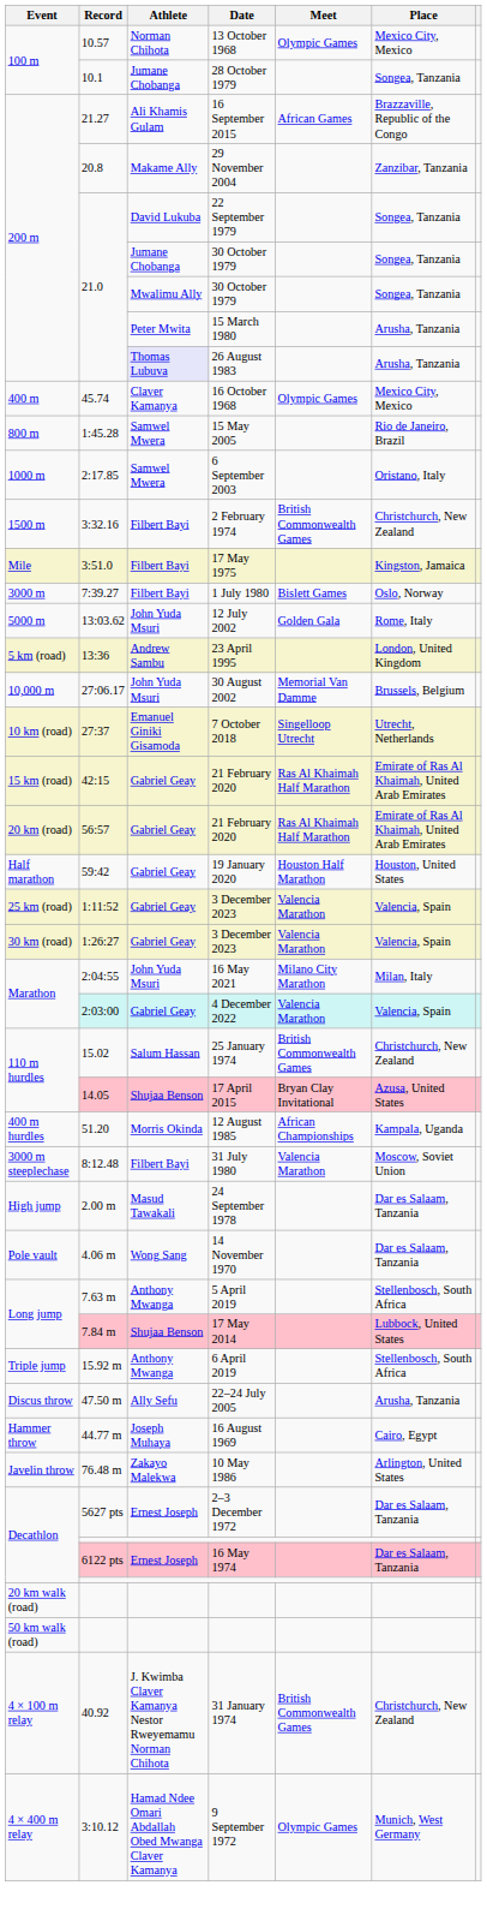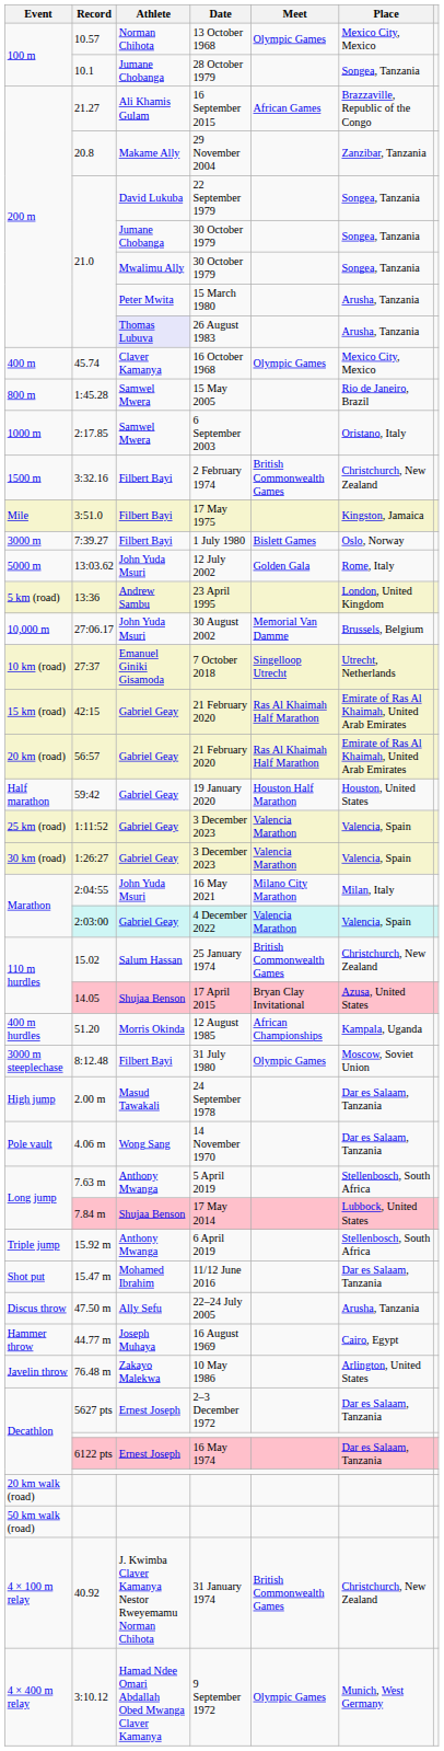 <table class="wikitable" style="font-size:95%; width: 95%;">
 <tr>
 <th>Event</th>
 <th>Record</th>
 <th>Athlete</th>
 <th>Date</th>
 <th>Meet</th>
 <th>Place</th>
 <th></th>
 </tr>
 <tr>
 <td rowspan=2><a href='#'>100 m</a></td>
 <td>10.57 </td>
 <td><a href='#'>Norman Chihota</a></td>
 <td>13 October 1968</td>
 <td><a href='#'>Olympic Games</a></td>
 <td><a href='#'>Mexico City</a>, Mexico</td>
 <td></td>
 </tr>
 <tr>
 <td>10.1 </td>
 <td><a href='#'>Jumane Chobanga</a></td>
 <td>28 October 1979</td>
 <td></td>
 <td><a href='#'>Songea</a>, Tanzania</td>
 <td></td>
 </tr>
 <tr>
 <td rowspan=7><a href='#'>200 m</a></td>
 <td>21.27 </td>
 <td><a href='#'>Ali Khamis Gulam</a></td>
 <td>16 September 2015</td>
 <td><a href='#'>African Games</a></td>
 <td><a href='#'>Brazzaville</a>, Republic of the Congo</td>
 <td></td>
 </tr>
 <tr>
 <td>20.8 </td>
 <td><a href='#'>Makame Ally</a></td>
 <td>29 November 2004</td>
 <td></td>
 <td><a href='#'>Zanzibar</a>, Tanzania</td>
 <td></td>
 </tr>
 <tr>
 <td rowspan=5>21.0 </td>
 <td><a href='#'>David Lukuba</a></td>
 <td>22 September 1979</td>
 <td></td>
 <td><a href='#'>Songea</a>, Tanzania</td>
 <td></td>
 </tr>
 <tr>
 <td><a href='#'>Jumane Chobanga</a></td>
 <td>30 October 1979</td>
 <td></td>
 <td><a href='#'>Songea</a>, Tanzania</td>
 <td></td>
 </tr>
 <tr>
 <td><a href='#'>Mwalimu Ally</a></td>
 <td>30 October 1979</td>
 <td></td>
 <td><a href='#'>Songea</a>, Tanzania</td>
 <td></td>
 </tr>
 <tr>
 <td><a href='#'>Peter Mwita</a></td>
 <td>15 March 1980</td>
 <td></td>
 <td><a href='#'>Arusha</a>, Tanzania</td>
 <td></td>
 </tr>
 <tr>
 <td style="background: lavender;"><a href='#'>Thomas Lubuva</a></td>
 <td>26 August 1983</td>
 <td></td>
 <td><a href='#'>Arusha</a>, Tanzania</td>
 <td></td>
 </tr>
 <tr>
 <td><a href='#'>400 m</a></td>
 <td>45.74 </td>
 <td><a href='#'>Claver Kamanya</a></td>
 <td>16 October 1968</td>
 <td><a href='#'>Olympic Games</a></td>
 <td><a href='#'>Mexico City</a>, Mexico</td>
 <td></td>
 </tr>
 <tr>
 <td><a href='#'>800 m</a></td>
 <td>1:45.28</td>
 <td><a href='#'>Samwel Mwera</a></td>
 <td>15 May 2005</td>
 <td></td>
 <td><a href='#'>Rio de Janeiro</a>, Brazil</td>
 <td></td>
 </tr>
 <tr>
 <td><a href='#'>1000 m</a></td>
 <td>2:17.85</td>
 <td><a href='#'>Samwel Mwera</a></td>
 <td>6 September 2003</td>
 <td></td>
 <td><a href='#'>Oristano</a>, Italy</td>
 <td></td>
 </tr>
 <tr>
 <td><a href='#'>1500 m</a></td>
 <td>3:32.16</td>
 <td><a href='#'>Filbert Bayi</a></td>
 <td>2 February 1974</td>
 <td><a href='#'>British Commonwealth Games</a></td>
 <td><a href='#'>Christchurch</a>, New Zealand</td>
 <td></td>
 </tr>
 <tr style="background:#f6F5CE;">
 <td><a href='#'>Mile</a></td>
 <td>3:51.0 </td>
 <td><a href='#'>Filbert Bayi</a></td>
 <td>17 May 1975</td>
 <td></td>
 <td><a href='#'>Kingston</a>, Jamaica</td>
 <td></td>
 </tr>
 <tr>
 <td><a href='#'>3000 m</a></td>
 <td>7:39.27</td>
 <td><a href='#'>Filbert Bayi</a></td>
 <td>1 July 1980</td>
 <td><a href='#'>Bislett Games</a></td>
 <td><a href='#'>Oslo</a>, Norway</td>
 <td></td>
 </tr>
 <tr>
 <td><a href='#'>5000 m</a></td>
 <td>13:03.62</td>
 <td><a href='#'>John Yuda Msuri</a></td>
 <td>12 July 2002</td>
 <td><a href='#'>Golden Gala</a></td>
 <td><a href='#'>Rome</a>, Italy</td>
 <td></td>
 </tr>
 <tr style="background:#f6F5CE;">
 <td><a href='#'>5 km</a> (road)</td>
 <td>13:36</td>
 <td><a href='#'>Andrew Sambu</a></td>
 <td>23 April 1995</td>
 <td></td>
 <td><a href='#'>London</a>, United Kingdom</td>
 <td></td>
 </tr>
 <tr>
 <td><a href='#'>10,000 m</a></td>
 <td>27:06.17</td>
 <td><a href='#'>John Yuda Msuri</a></td>
 <td>30 August 2002</td>
 <td><a href='#'>Memorial Van Damme</a></td>
 <td><a href='#'>Brussels</a>, Belgium</td>
 <td></td>
 </tr>
 <tr style="background:#f6F5CE;">
 <td><a href='#'>10 km</a> (road)</td>
 <td>27:37</td>
 <td><a href='#'>Emanuel Giniki Gisamoda</a></td>
 <td>7 October 2018</td>
 <td><a href='#'>Singelloop Utrecht</a></td>
 <td><a href='#'>Utrecht</a>, Netherlands</td>
 <td></td>
 </tr>
 <tr style="background:#f6F5CE;">
 <td><a href='#'>15 km</a> (road)</td>
 <td>42:15</td>
 <td><a href='#'>Gabriel Geay</a></td>
 <td>21 February 2020</td>
 <td><a href='#'>Ras Al Khaimah Half Marathon</a></td>
 <td><a href='#'>Emirate of Ras Al Khaimah</a>, United Arab Emirates</td>
 <td></td>
 </tr>
 <tr style="background:#f6F5CE;">
 <td><a href='#'>20 km</a> (road)</td>
 <td>56:57</td>
 <td><a href='#'>Gabriel Geay</a></td>
 <td>21 February 2020</td>
 <td><a href='#'>Ras Al Khaimah Half Marathon</a></td>
 <td><a href='#'>Emirate of Ras Al Khaimah</a>, United Arab Emirates</td>
 <td></td>
 </tr>
 <tr>
 <td><a href='#'>Half marathon</a></td>
 <td>59:42</td>
 <td><a href='#'>Gabriel Geay</a></td>
 <td>19 January 2020</td>
 <td><a href='#'>Houston Half Marathon</a></td>
 <td><a href='#'>Houston</a>, United States</td>
 <td></td>
 </tr>
 <tr style="background:#f6F5CE;">
 <td><a href='#'>25 km</a> (road)</td>
 <td>1:11:52</td>
 <td><a href='#'>Gabriel Geay</a></td>
 <td>3 December 2023</td>
 <td><a href='#'>Valencia Marathon</a></td>
 <td><a href='#'>Valencia</a>, Spain</td>
 <td></td>
 </tr>
 <tr style="background:#f6F5CE;">
 <td><a href='#'>30 km</a> (road)</td>
 <td>1:26:27</td>
 <td><a href='#'>Gabriel Geay</a></td>
 <td>3 December 2023</td>
 <td><a href='#'>Valencia Marathon</a></td>
 <td><a href='#'>Valencia</a>, Spain</td>
 <td></td>
 </tr>
 <tr>
 <td rowspan=2><a href='#'>Marathon</a></td>
 <td>2:04:55</td>
 <td><a href='#'>John Yuda Msuri</a></td>
 <td>16 May 2021</td>
 <td><a href='#'>Milano City Marathon</a></td>
 <td><a href='#'>Milan</a>, Italy</td>
 <td></td>
 </tr>
 <tr bgcolor=#CEF6F5>
 <td>2:03:00</td>
 <td><a href='#'>Gabriel Geay</a></td>
 <td>4 December 2022</td>
 <td><a href='#'>Valencia Marathon</a></td>
 <td><a href='#'>Valencia</a>, Spain</td>
 <td></td>
 </tr>
 <tr>
 <td rowspan=2><a href='#'>110 m hurdles</a></td>
 <td>15.02</td>
 <td><a href='#'>Salum Hassan</a></td>
 <td>25 January 1974</td>
 <td><a href='#'>British Commonwealth Games</a></td>
 <td><a href='#'>Christchurch</a>, New Zealand</td>
 <td></td>
 </tr>
 <tr style="background:pink">
 <td>14.05 </td>
 <td><a href='#'>Shujaa Benson</a></td>
 <td>17 April 2015</td>
 <td>Bryan Clay Invitational</td>
 <td><a href='#'>Azusa</a>, United States</td>
 <td></td>
 </tr>
 <tr>
 <td><a href='#'>400 m hurdles</a></td>
 <td>51.20</td>
 <td><a href='#'>Morris Okinda</a></td>
 <td>12 August 1985</td>
 <td><a href='#'>African Championships</a></td>
 <td><a href='#'>Kampala</a>, Uganda</td>
 <td></td>
 </tr>
 <tr>
 <td><a href='#'>3000 m steeplechase</a></td>
 <td>8:12.48</td>
 <td><a href='#'>Filbert Bayi</a></td>
 <td>31 July 1980</td>
-<td><a href='#'>Valencia Marathon</a></td>
+<td><a href='#'>Olympic Games</a></td>
 <td><a href='#'>Moscow</a>, Soviet Union</td>
 <td></td>
 </tr>
 <tr>
 <td><a href='#'>High jump</a></td>
 <td>2.00 m</td>
 <td><a href='#'>Masud Tawakali</a></td>
 <td>24 September 1978</td>
 <td></td>
 <td><a href='#'>Dar es Salaam</a>, Tanzania</td>
 <td></td>
 </tr>
 <tr>
 <td><a href='#'>Pole vault</a></td>
 <td>4.06 m</td>
 <td><a href='#'>Wong Sang</a></td>
 <td>14 November 1970</td>
 <td></td>
 <td><a href='#'>Dar es Salaam</a>, Tanzania</td>
 <td></td>
 </tr>
 <tr>
 <td rowspan=2><a href='#'>Long jump</a></td>
 <td>7.63 m </td>
 <td><a href='#'>Anthony Mwanga</a></td>
 <td>5 April 2019</td>
 <td></td>
 <td><a href='#'>Stellenbosch</a>, South Africa</td>
 <td></td>
 </tr>
 <tr style="background:pink">
 <td>7.84 m</td>
 <td><a href='#'>Shujaa Benson</a></td>
 <td>17 May 2014</td>
 <td></td>
 <td><a href='#'>Lubbock</a>, United States</td>
 <td></td>
 </tr>
 <tr>
 <td><a href='#'>Triple jump</a></td>
 <td>15.92 m </td>
 <td><a href='#'>Anthony Mwanga</a></td>
 <td>6 April 2019</td>
 <td></td>
 <td><a href='#'>Stellenbosch</a>, South Africa</td>
+<td></td>
+</tr>
+<tr>
+<td><a href='#'>Shot put</a></td>
+<td>15.47 m</td>
+<td><a href='#'>Mohamed Ibrahim</a></td>
+<td>11/12 June 2016</td>
+<td></td>
+<td><a href='#'>Dar es Salaam</a>, Tanzania</td>
 <td></td>
 </tr>
 <tr>
 <td><a href='#'>Discus throw</a></td>
 <td>47.50 m</td>
 <td><a href='#'>Ally Sefu</a></td>
 <td>22–24 July 2005</td>
 <td></td>
 <td><a href='#'>Arusha</a>, Tanzania</td>
 <td></td>
 </tr>
 <tr>
 <td><a href='#'>Hammer throw</a></td>
 <td>44.77 m</td>
 <td><a href='#'>Joseph Muhaya</a></td>
 <td>16 August 1969</td>
 <td></td>
 <td><a href='#'>Cairo</a>, Egypt</td>
 <td></td>
 </tr>
 <tr>
 <td><a href='#'>Javelin throw</a></td>
 <td>76.48 m</td>
 <td><a href='#'>Zakayo Malekwa</a></td>
 <td>10 May 1986</td>
 <td></td>
 <td><a href='#'>Arlington</a>, United States</td>
 <td></td>
 </tr>
 <tr>
 <td rowspan=4><a href='#'>Decathlon</a></td>
 <td>5627 pts </td>
 <td><a href='#'>Ernest Joseph</a></td>
 <td>2–3 December 1972</td>
 <td></td>
 <td><a href='#'>Dar es Salaam</a>, Tanzania</td>
 <td></td>
 </tr>
 <tr>
 <td colspan=5></td>
 <td></td>
 </tr>
 <tr style="background:pink">
 <td>6122 pts</td>
 <td><a href='#'>Ernest Joseph</a></td>
 <td>16 May 1974</td>
 <td></td>
 <td><a href='#'>Dar es Salaam</a>, Tanzania</td>
 <td></td>
 </tr>
 <tr>
 <td colspan=5></td>
 <td></td>
 </tr>
 <tr>
 <td><a href='#'>20 km walk</a> (road)</td>
 <td></td>
 <td></td>
 <td></td>
 <td></td>
 <td></td>
 <td></td>
 </tr>
 <tr>
 <td><a href='#'>50 km walk</a> (road)</td>
 <td></td>
 <td></td>
 <td></td>
 <td></td>
 <td></td>
 <td></td>
 </tr>
 <tr>
 <td><a href='#'>4 × 100 m relay</a></td>
 <td>40.92</td>
 <td><br>J. Kwimba<br><a href='#'>Claver Kamanya</a><br>Nestor Rweyemamu<br><a href='#'>Norman Chihota</a></td>
 <td>31 January 1974</td>
 <td><a href='#'>British Commonwealth Games</a></td>
 <td><a href='#'>Christchurch</a>, New Zealand</td>
 <td></td>
 </tr>
 <tr>
 <td><a href='#'>4 × 400 m relay</a></td>
 <td>3:10.12</td>
 <td><br><a href='#'>Hamad Ndee</a><br><a href='#'>Omari Abdallah</a><br><a href='#'>Obed Mwanga</a><br><a href='#'>Claver Kamanya</a></td>
 <td>9 September 1972</td>
 <td><a href='#'>Olympic Games</a></td>
 <td><a href='#'>Munich</a>, <a href='#'>West Germany</a></td>
 <td></td>
 </tr>
 </table>
